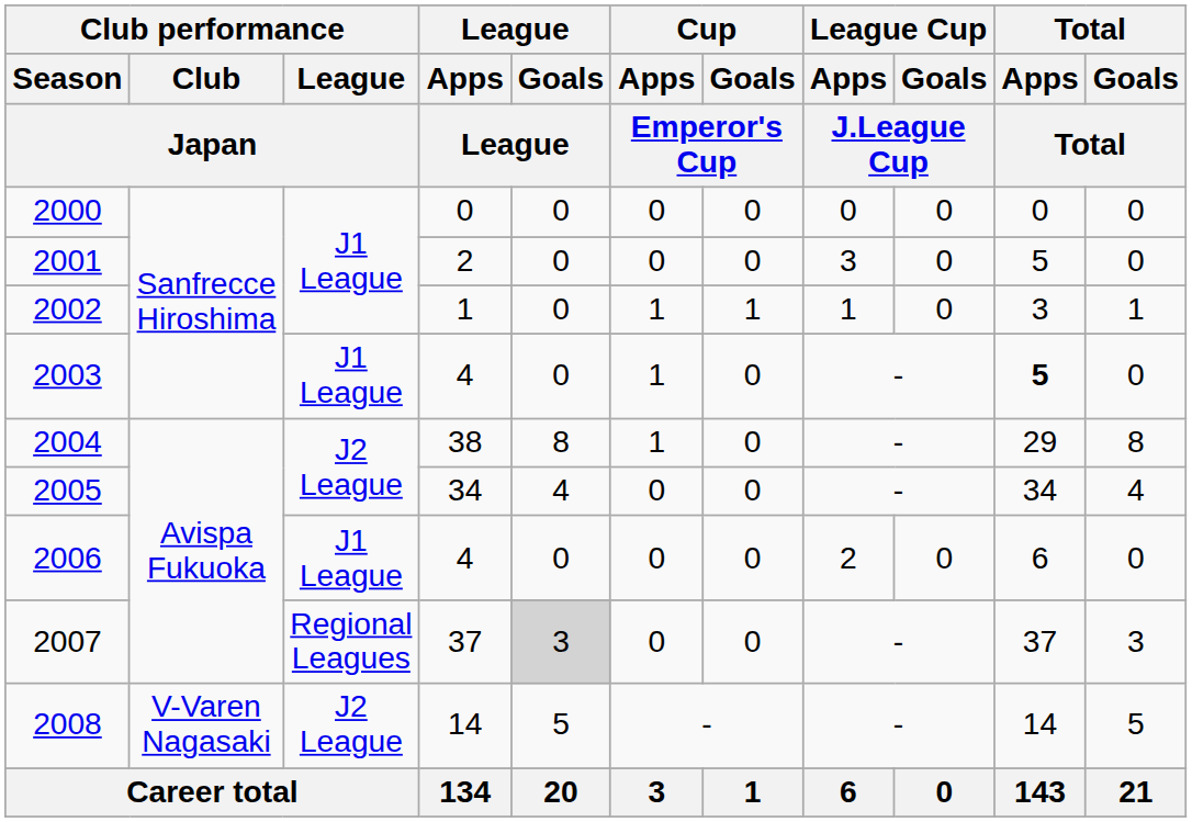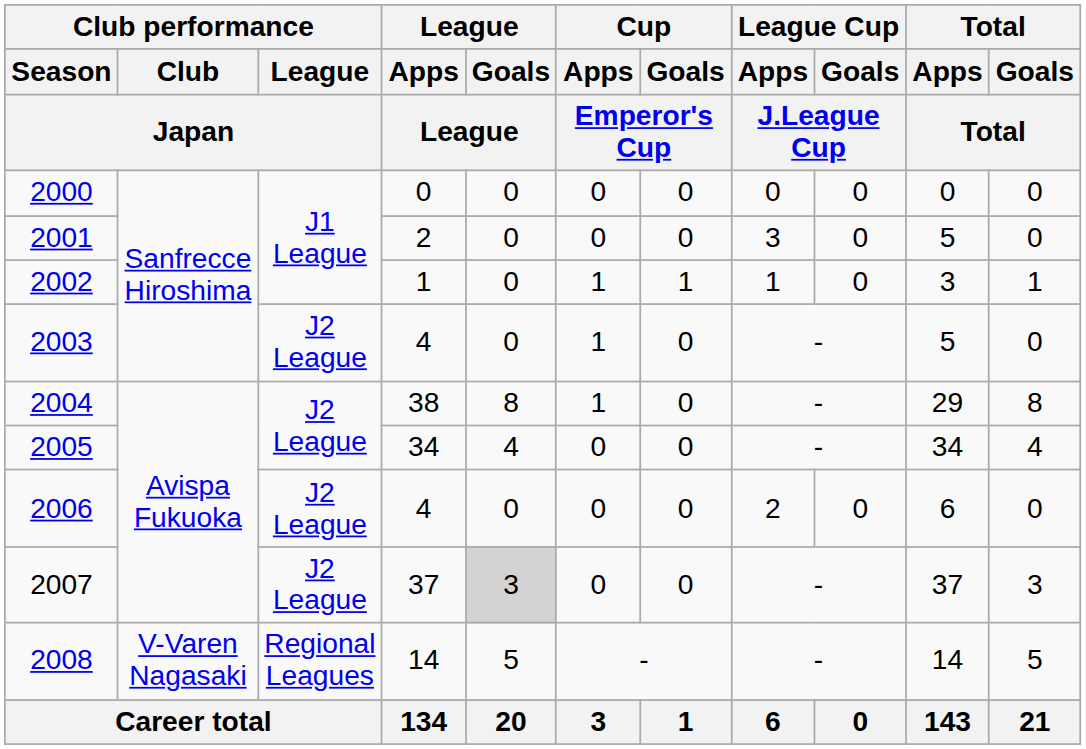 <table class="wikitable" style="text-align:center">
 <tr>
 <th colspan=3>Club performance</th>
 <th colspan=2>League</th>
 <th colspan=2>Cup</th>
 <th colspan=2>League Cup</th>
 <th colspan=2>Total</th>
 </tr>
 <tr>
 <th>Season</th>
 <th>Club</th>
 <th>League</th>
 <th>Apps</th>
 <th>Goals</th>
 <th>Apps</th>
 <th>Goals</th>
 <th>Apps</th>
 <th>Goals</th>
 <th>Apps</th>
 <th>Goals</th>
 </tr>
 <tr>
 <th colspan=3>Japan</th>
 <th colspan=2>League</th>
 <th colspan=2><a href='#'>Emperor's Cup</a></th>
 <th colspan=2><a href='#'>J.League Cup</a></th>
 <th colspan=2>Total</th>
 </tr>
 <tr>
 <td><a href='#'>2000</a></td>
 <td rowspan="4"><a href='#'>Sanfrecce Hiroshima</a></td>
 <td rowspan="3"><a href='#'>J1 League</a></td>
 <td>0</td>
 <td>0</td>
 <td>0</td>
 <td>0</td>
 <td>0</td>
 <td>0</td>
 <td>0</td>
 <td>0</td>
 </tr>
 <tr>
 <td><a href='#'>2001</a></td>
 <td>2</td>
 <td>0</td>
 <td>0</td>
 <td>0</td>
 <td>3</td>
 <td>0</td>
 <td>5</td>
 <td>0</td>
 </tr>
 <tr>
 <td><a href='#'>2002</a></td>
 <td>1</td>
 <td>0</td>
 <td>1</td>
 <td>1</td>
 <td>1</td>
 <td>0</td>
 <td>3</td>
 <td>1</td>
 </tr>
 <tr>
 <td><a href='#'>2003</a></td>
-<td><a href='#'>J1 League</a></td>
+<td><a href='#'>J2 League</a></td>
 <td>4</td>
 <td>0</td>
 <td>1</td>
 <td>0</td>
 <td colspan="2">-</td>
-<td><strong>5</strong></td>
+<td>5</td>
 <td>0</td>
 </tr>
 <tr>
 <td><a href='#'>2004</a></td>
 <td rowspan="4"><a href='#'>Avispa Fukuoka</a></td>
 <td rowspan="2"><a href='#'>J2 League</a></td>
 <td>38</td>
 <td>8</td>
 <td>1</td>
 <td>0</td>
 <td colspan="2">-</td>
 <td>29</td>
 <td>8</td>
 </tr>
 <tr>
 <td><a href='#'>2005</a></td>
 <td>34</td>
 <td>4</td>
 <td>0</td>
 <td>0</td>
 <td colspan="2">-</td>
 <td>34</td>
 <td>4</td>
 </tr>
 <tr>
 <td><a href='#'>2006</a></td>
-<td><a href='#'>J1 League</a></td>
+<td><a href='#'>J2 League</a></td>
 <td>4</td>
 <td>0</td>
 <td>0</td>
 <td>0</td>
 <td>2</td>
 <td>0</td>
 <td>6</td>
 <td>0</td>
 </tr>
 <tr>
 <td>2007</td>
-<td><a href='#'>Regional Leagues</a></td>
+<td><a href='#'>J2 League</a></td>
 <td>37</td>
 <td style="background: lightgrey;">3</td>
 <td>0</td>
 <td>0</td>
 <td colspan="2">-</td>
 <td>37</td>
 <td>3</td>
 </tr>
 <tr>
 <td><a href='#'>2008</a></td>
 <td><a href='#'>V-Varen Nagasaki</a></td>
-<td><a href='#'>J2 League</a></td>
+<td><a href='#'>Regional Leagues</a></td>
 <td>14</td>
 <td>5</td>
 <td colspan="2">-</td>
 <td colspan="2">-</td>
 <td>14</td>
 <td>5</td>
 </tr>
 <tr>
 <th colspan=3>Career total</th>
 <th>134</th>
 <th>20</th>
 <th>3</th>
 <th>1</th>
 <th>6</th>
 <th>0</th>
 <th>143</th>
 <th>21</th>
 </tr>
 </table>
